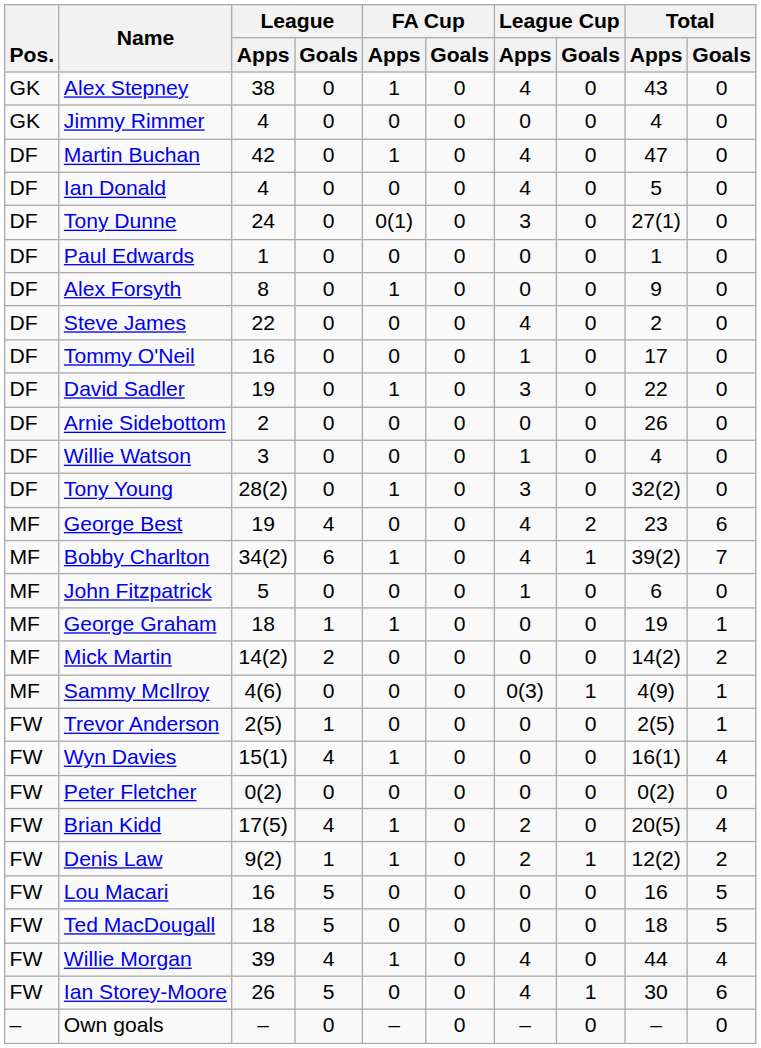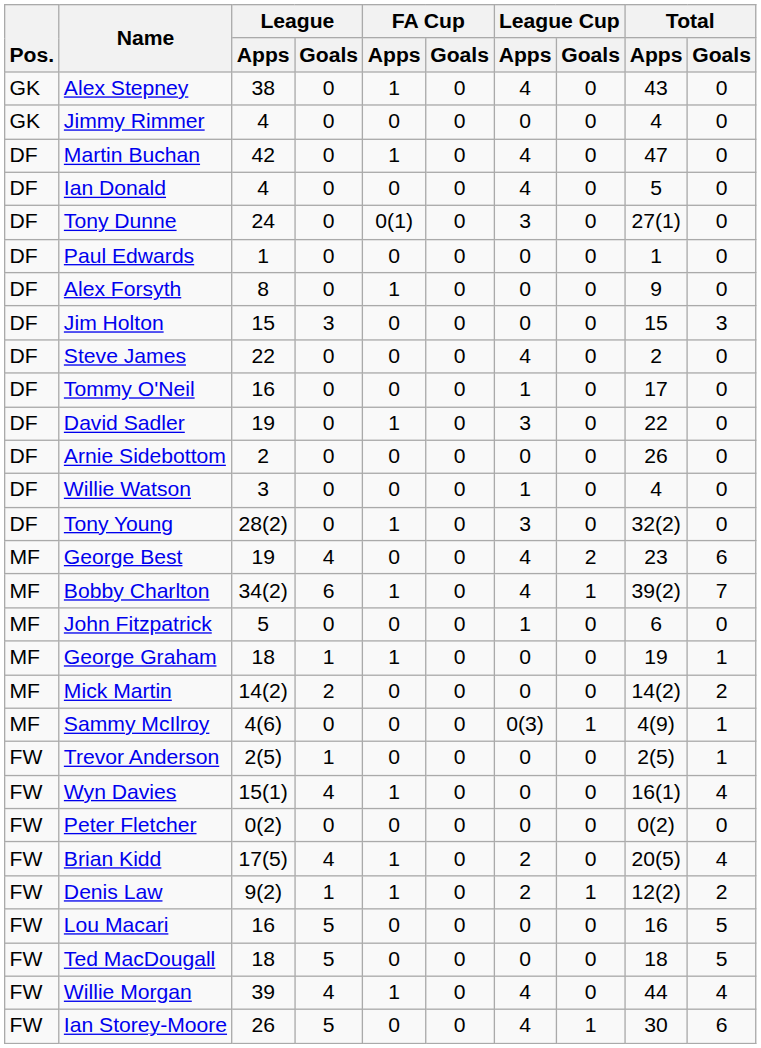 <table class="wikitable" style="text-align:center">
 <tr>
 <th rowspan="2" valign="bottom">Pos.</th>
 <th rowspan="2">Name</th>
 <th colspan="2" width="85">League</th>
 <th colspan="2" width="85">FA Cup</th>
 <th colspan="2" width="85">League Cup</th>
 <th colspan="2" width="85">Total</th>
 </tr>
 <tr>
 <th>Apps</th>
 <th>Goals</th>
 <th>Apps</th>
 <th>Goals</th>
 <th>Apps</th>
 <th>Goals</th>
 <th>Apps</th>
 <th>Goals</th>
 </tr>
 <tr>
 <td align="left">GK</td>
 <td align="left"> <a href='#'>Alex Stepney</a></td>
 <td>38</td>
 <td>0</td>
 <td>1</td>
 <td>0</td>
 <td>4</td>
 <td>0</td>
 <td>43</td>
 <td>0</td>
 </tr>
 <tr>
 <td align="left">GK</td>
 <td align="left"> <a href='#'>Jimmy Rimmer</a></td>
 <td>4</td>
 <td>0</td>
 <td>0</td>
 <td>0</td>
 <td>0</td>
 <td>0</td>
 <td>4</td>
 <td>0</td>
 </tr>
 <tr>
 <td align="left">DF</td>
 <td align="left"> <a href='#'>Martin Buchan</a></td>
 <td>42</td>
 <td>0</td>
 <td>1</td>
 <td>0</td>
 <td>4</td>
 <td>0</td>
 <td>47</td>
 <td>0</td>
 </tr>
 <tr>
 <td align="left">DF</td>
 <td align="left"> <a href='#'>Ian Donald</a></td>
 <td>4</td>
 <td>0</td>
 <td>0</td>
 <td>0</td>
 <td>4</td>
 <td>0</td>
 <td>5</td>
 <td>0</td>
 </tr>
 <tr>
 <td align="left">DF</td>
 <td align="left"> <a href='#'>Tony Dunne</a></td>
 <td>24</td>
 <td>0</td>
 <td>0(1)</td>
 <td>0</td>
 <td>3</td>
 <td>0</td>
 <td>27(1)</td>
 <td>0</td>
 </tr>
 <tr>
 <td align="left">DF</td>
 <td align="left"> <a href='#'>Paul Edwards</a></td>
 <td>1</td>
 <td>0</td>
 <td>0</td>
 <td>0</td>
 <td>0</td>
 <td>0</td>
 <td>1</td>
 <td>0</td>
 </tr>
 <tr>
 <td align="left">DF</td>
 <td align="left"> <a href='#'>Alex Forsyth</a></td>
 <td>8</td>
 <td>0</td>
 <td>1</td>
 <td>0</td>
 <td>0</td>
 <td>0</td>
 <td>9</td>
 <td>0</td>
+</tr>
+<tr>
+<td align="left">DF</td>
+<td align="left"> <a href='#'>Jim Holton</a></td>
+<td>15</td>
+<td>3</td>
+<td>0</td>
+<td>0</td>
+<td>0</td>
+<td>0</td>
+<td>15</td>
+<td>3</td>
 </tr>
 <tr>
 <td align="left">DF</td>
 <td align="left"> <a href='#'>Steve James</a></td>
 <td>22</td>
 <td>0</td>
 <td>0</td>
 <td>0</td>
 <td>4</td>
 <td>0</td>
 <td>2</td>
 <td>0</td>
 </tr>
 <tr>
 <td align="left">DF</td>
 <td align="left"> <a href='#'>Tommy O'Neil</a></td>
 <td>16</td>
 <td>0</td>
 <td>0</td>
 <td>0</td>
 <td>1</td>
 <td>0</td>
 <td>17</td>
 <td>0</td>
 </tr>
 <tr>
 <td align="left">DF</td>
 <td align="left"> <a href='#'>David Sadler</a></td>
 <td>19</td>
 <td>0</td>
 <td>1</td>
 <td>0</td>
 <td>3</td>
 <td>0</td>
 <td>22</td>
 <td>0</td>
 </tr>
 <tr>
 <td align="left">DF</td>
 <td align="left"> <a href='#'>Arnie Sidebottom</a></td>
 <td>2</td>
 <td>0</td>
 <td>0</td>
 <td>0</td>
 <td>0</td>
 <td>0</td>
 <td>26</td>
 <td>0</td>
 </tr>
 <tr>
 <td align="left">DF</td>
 <td align="left"> <a href='#'>Willie Watson</a></td>
 <td>3</td>
 <td>0</td>
 <td>0</td>
 <td>0</td>
 <td>1</td>
 <td>0</td>
 <td>4</td>
 <td>0</td>
 </tr>
 <tr>
 <td align="left">DF</td>
 <td align="left"> <a href='#'>Tony Young</a></td>
 <td>28(2)</td>
 <td>0</td>
 <td>1</td>
 <td>0</td>
 <td>3</td>
 <td>0</td>
 <td>32(2)</td>
 <td>0</td>
 </tr>
 <tr>
 <td align="left">MF</td>
 <td align="left"> <a href='#'>George Best</a></td>
 <td>19</td>
 <td>4</td>
 <td>0</td>
 <td>0</td>
 <td>4</td>
 <td>2</td>
 <td>23</td>
 <td>6</td>
 </tr>
 <tr>
 <td align="left">MF</td>
 <td align="left"> <a href='#'>Bobby Charlton</a></td>
 <td>34(2)</td>
 <td>6</td>
 <td>1</td>
 <td>0</td>
 <td>4</td>
 <td>1</td>
 <td>39(2)</td>
 <td>7</td>
 </tr>
 <tr>
 <td align="left">MF</td>
 <td align="left"> <a href='#'>John Fitzpatrick</a></td>
 <td>5</td>
 <td>0</td>
 <td>0</td>
 <td>0</td>
 <td>1</td>
 <td>0</td>
 <td>6</td>
 <td>0</td>
 </tr>
 <tr>
 <td align="left">MF</td>
 <td align="left"> <a href='#'>George Graham</a></td>
 <td>18</td>
 <td>1</td>
 <td>1</td>
 <td>0</td>
 <td>0</td>
 <td>0</td>
 <td>19</td>
 <td>1</td>
 </tr>
 <tr>
 <td align="left">MF</td>
 <td align="left"> <a href='#'>Mick Martin</a></td>
 <td>14(2)</td>
 <td>2</td>
 <td>0</td>
 <td>0</td>
 <td>0</td>
 <td>0</td>
 <td>14(2)</td>
 <td>2</td>
 </tr>
 <tr>
 <td align="left">MF</td>
 <td align="left"> <a href='#'>Sammy McIlroy</a></td>
 <td>4(6)</td>
 <td>0</td>
 <td>0</td>
 <td>0</td>
 <td>0(3)</td>
 <td>1</td>
 <td>4(9)</td>
 <td>1</td>
 </tr>
 <tr>
 <td align="left">FW</td>
 <td align="left"> <a href='#'>Trevor Anderson</a></td>
 <td>2(5)</td>
 <td>1</td>
 <td>0</td>
 <td>0</td>
 <td>0</td>
 <td>0</td>
 <td>2(5)</td>
 <td>1</td>
 </tr>
 <tr>
 <td align="left">FW</td>
 <td align="left"> <a href='#'>Wyn Davies</a></td>
 <td>15(1)</td>
 <td>4</td>
 <td>1</td>
 <td>0</td>
 <td>0</td>
 <td>0</td>
 <td>16(1)</td>
 <td>4</td>
 </tr>
 <tr>
 <td align="left">FW</td>
 <td align="left"> <a href='#'>Peter Fletcher</a></td>
 <td>0(2)</td>
 <td>0</td>
 <td>0</td>
 <td>0</td>
 <td>0</td>
 <td>0</td>
 <td>0(2)</td>
 <td>0</td>
 </tr>
 <tr>
 <td align="left">FW</td>
 <td align="left"> <a href='#'>Brian Kidd</a></td>
 <td>17(5)</td>
 <td>4</td>
 <td>1</td>
 <td>0</td>
 <td>2</td>
 <td>0</td>
 <td>20(5)</td>
 <td>4</td>
 </tr>
 <tr>
 <td align="left">FW</td>
 <td align="left"> <a href='#'>Denis Law</a></td>
 <td>9(2)</td>
 <td>1</td>
 <td>1</td>
 <td>0</td>
 <td>2</td>
 <td>1</td>
 <td>12(2)</td>
 <td>2</td>
 </tr>
 <tr>
 <td align="left">FW</td>
 <td align="left"> <a href='#'>Lou Macari</a></td>
 <td>16</td>
 <td>5</td>
 <td>0</td>
 <td>0</td>
 <td>0</td>
 <td>0</td>
 <td>16</td>
 <td>5</td>
 </tr>
 <tr>
 <td align="left">FW</td>
 <td align="left"> <a href='#'>Ted MacDougall</a></td>
 <td>18</td>
 <td>5</td>
 <td>0</td>
 <td>0</td>
 <td>0</td>
 <td>0</td>
 <td>18</td>
 <td>5</td>
 </tr>
 <tr>
 <td align="left">FW</td>
 <td align="left"> <a href='#'>Willie Morgan</a></td>
 <td>39</td>
 <td>4</td>
 <td>1</td>
 <td>0</td>
 <td>4</td>
 <td>0</td>
 <td>44</td>
 <td>4</td>
 </tr>
 <tr>
 <td align="left">FW</td>
 <td align="left"> <a href='#'>Ian Storey-Moore</a></td>
 <td>26</td>
 <td>5</td>
 <td>0</td>
 <td>0</td>
 <td>4</td>
 <td>1</td>
 <td>30</td>
 <td>6</td>
 </tr>
-<tr>
-<td align="left">–</td>
-<td align="left">Own goals</td>
-<td>–</td>
-<td>0</td>
-<td>–</td>
-<td>0</td>
-<td>–</td>
-<td>0</td>
-<td>–</td>
-<td>0</td>
-</tr>
 </table>
